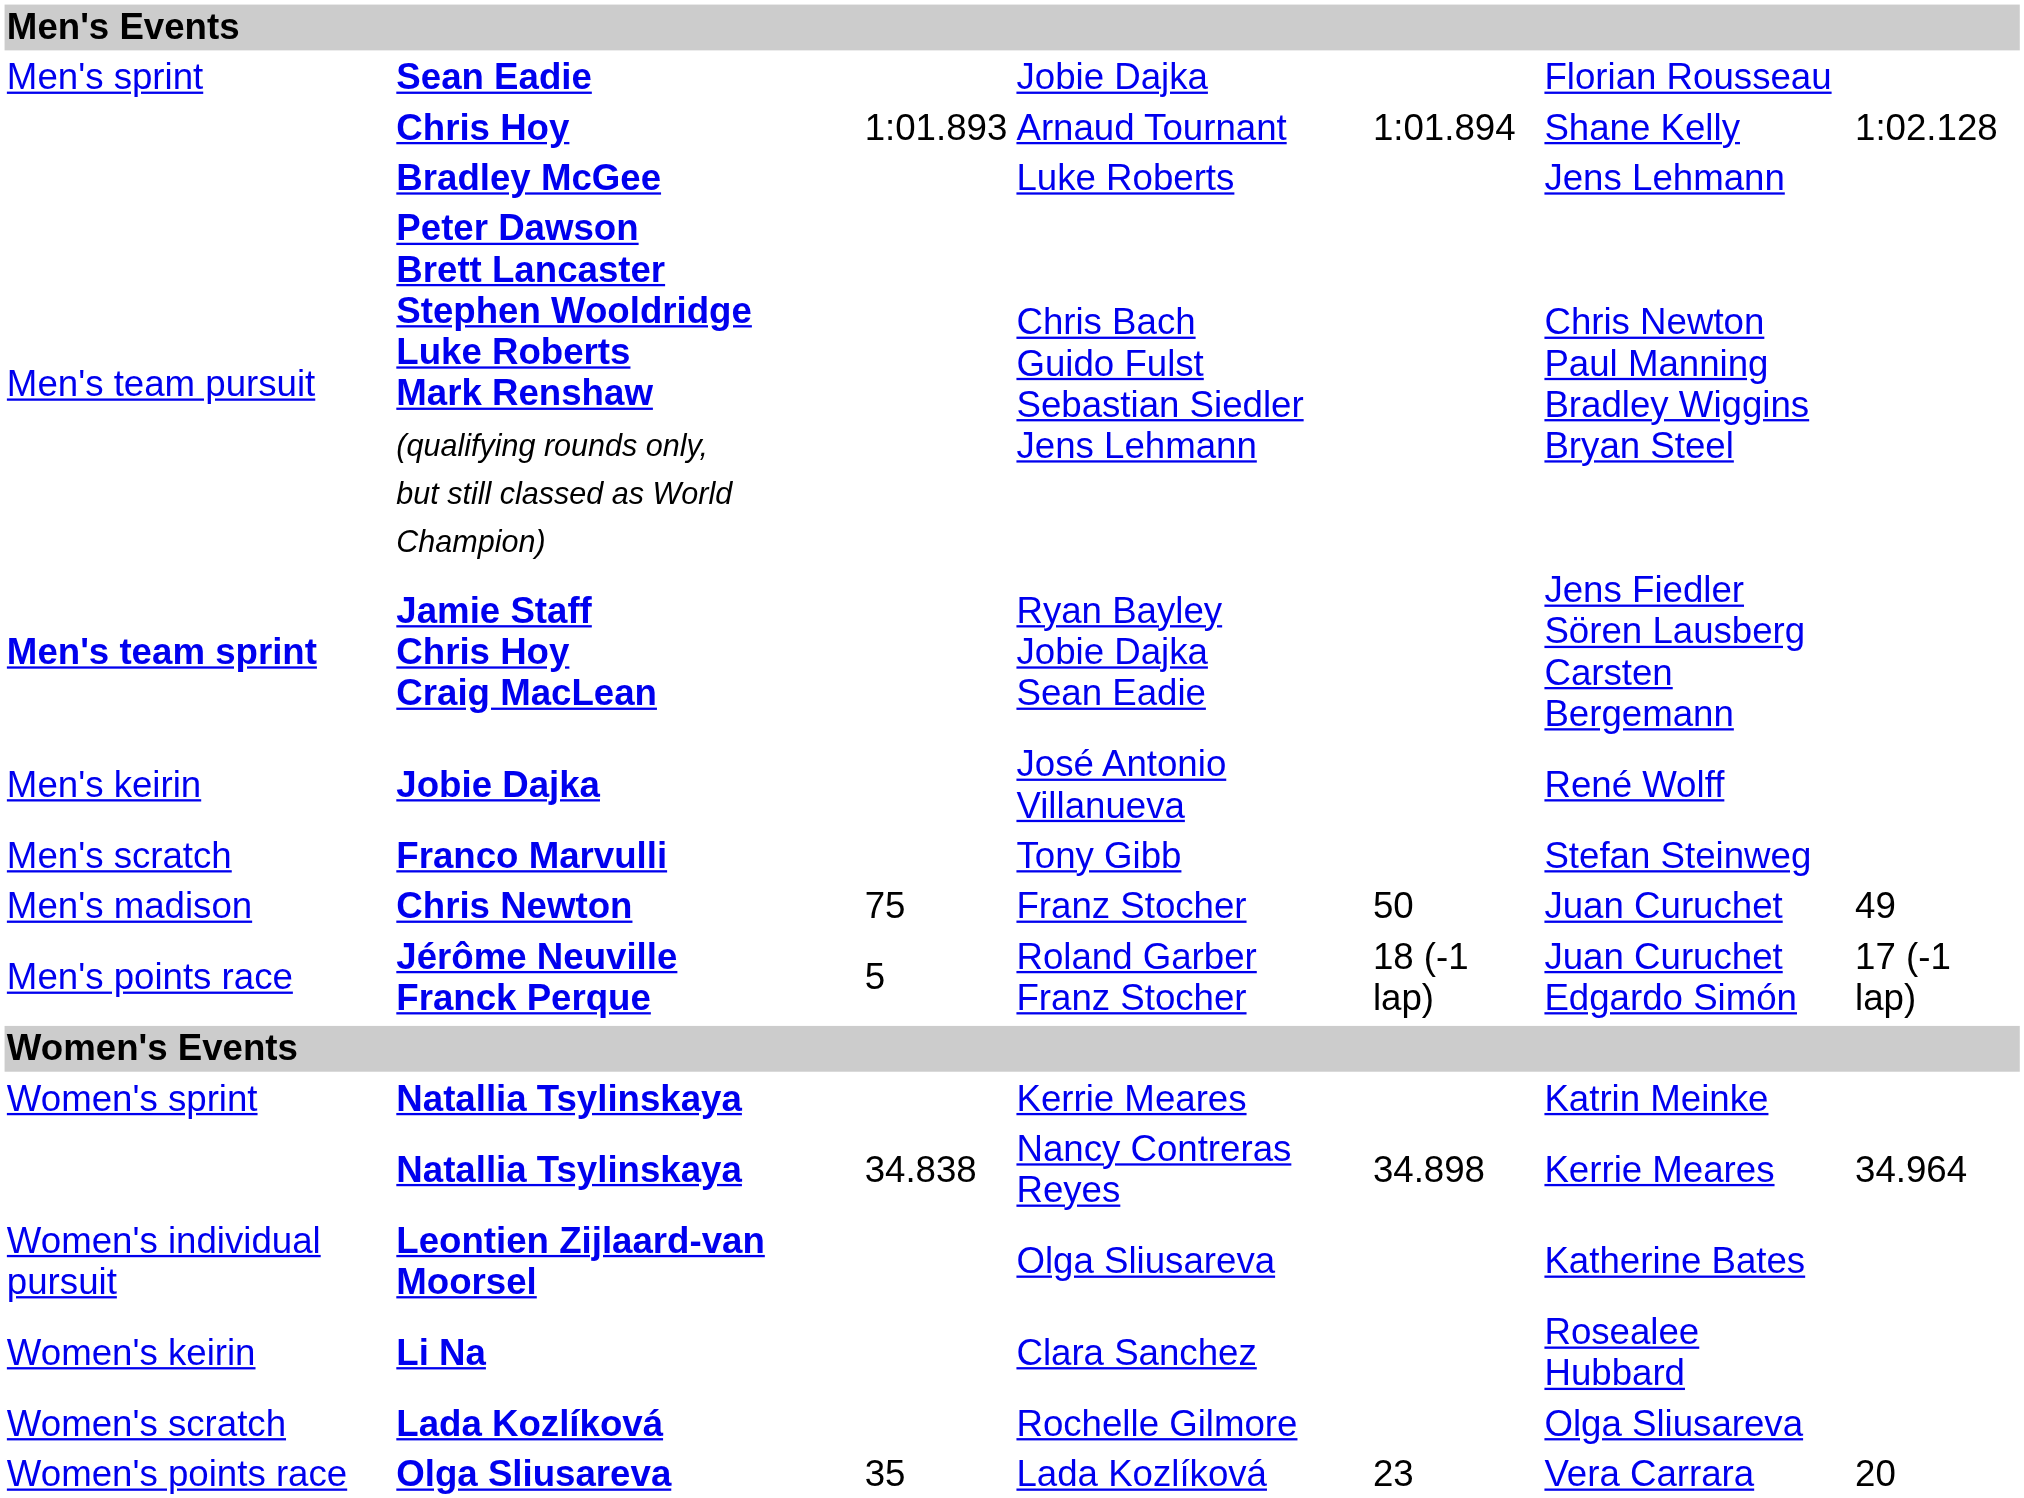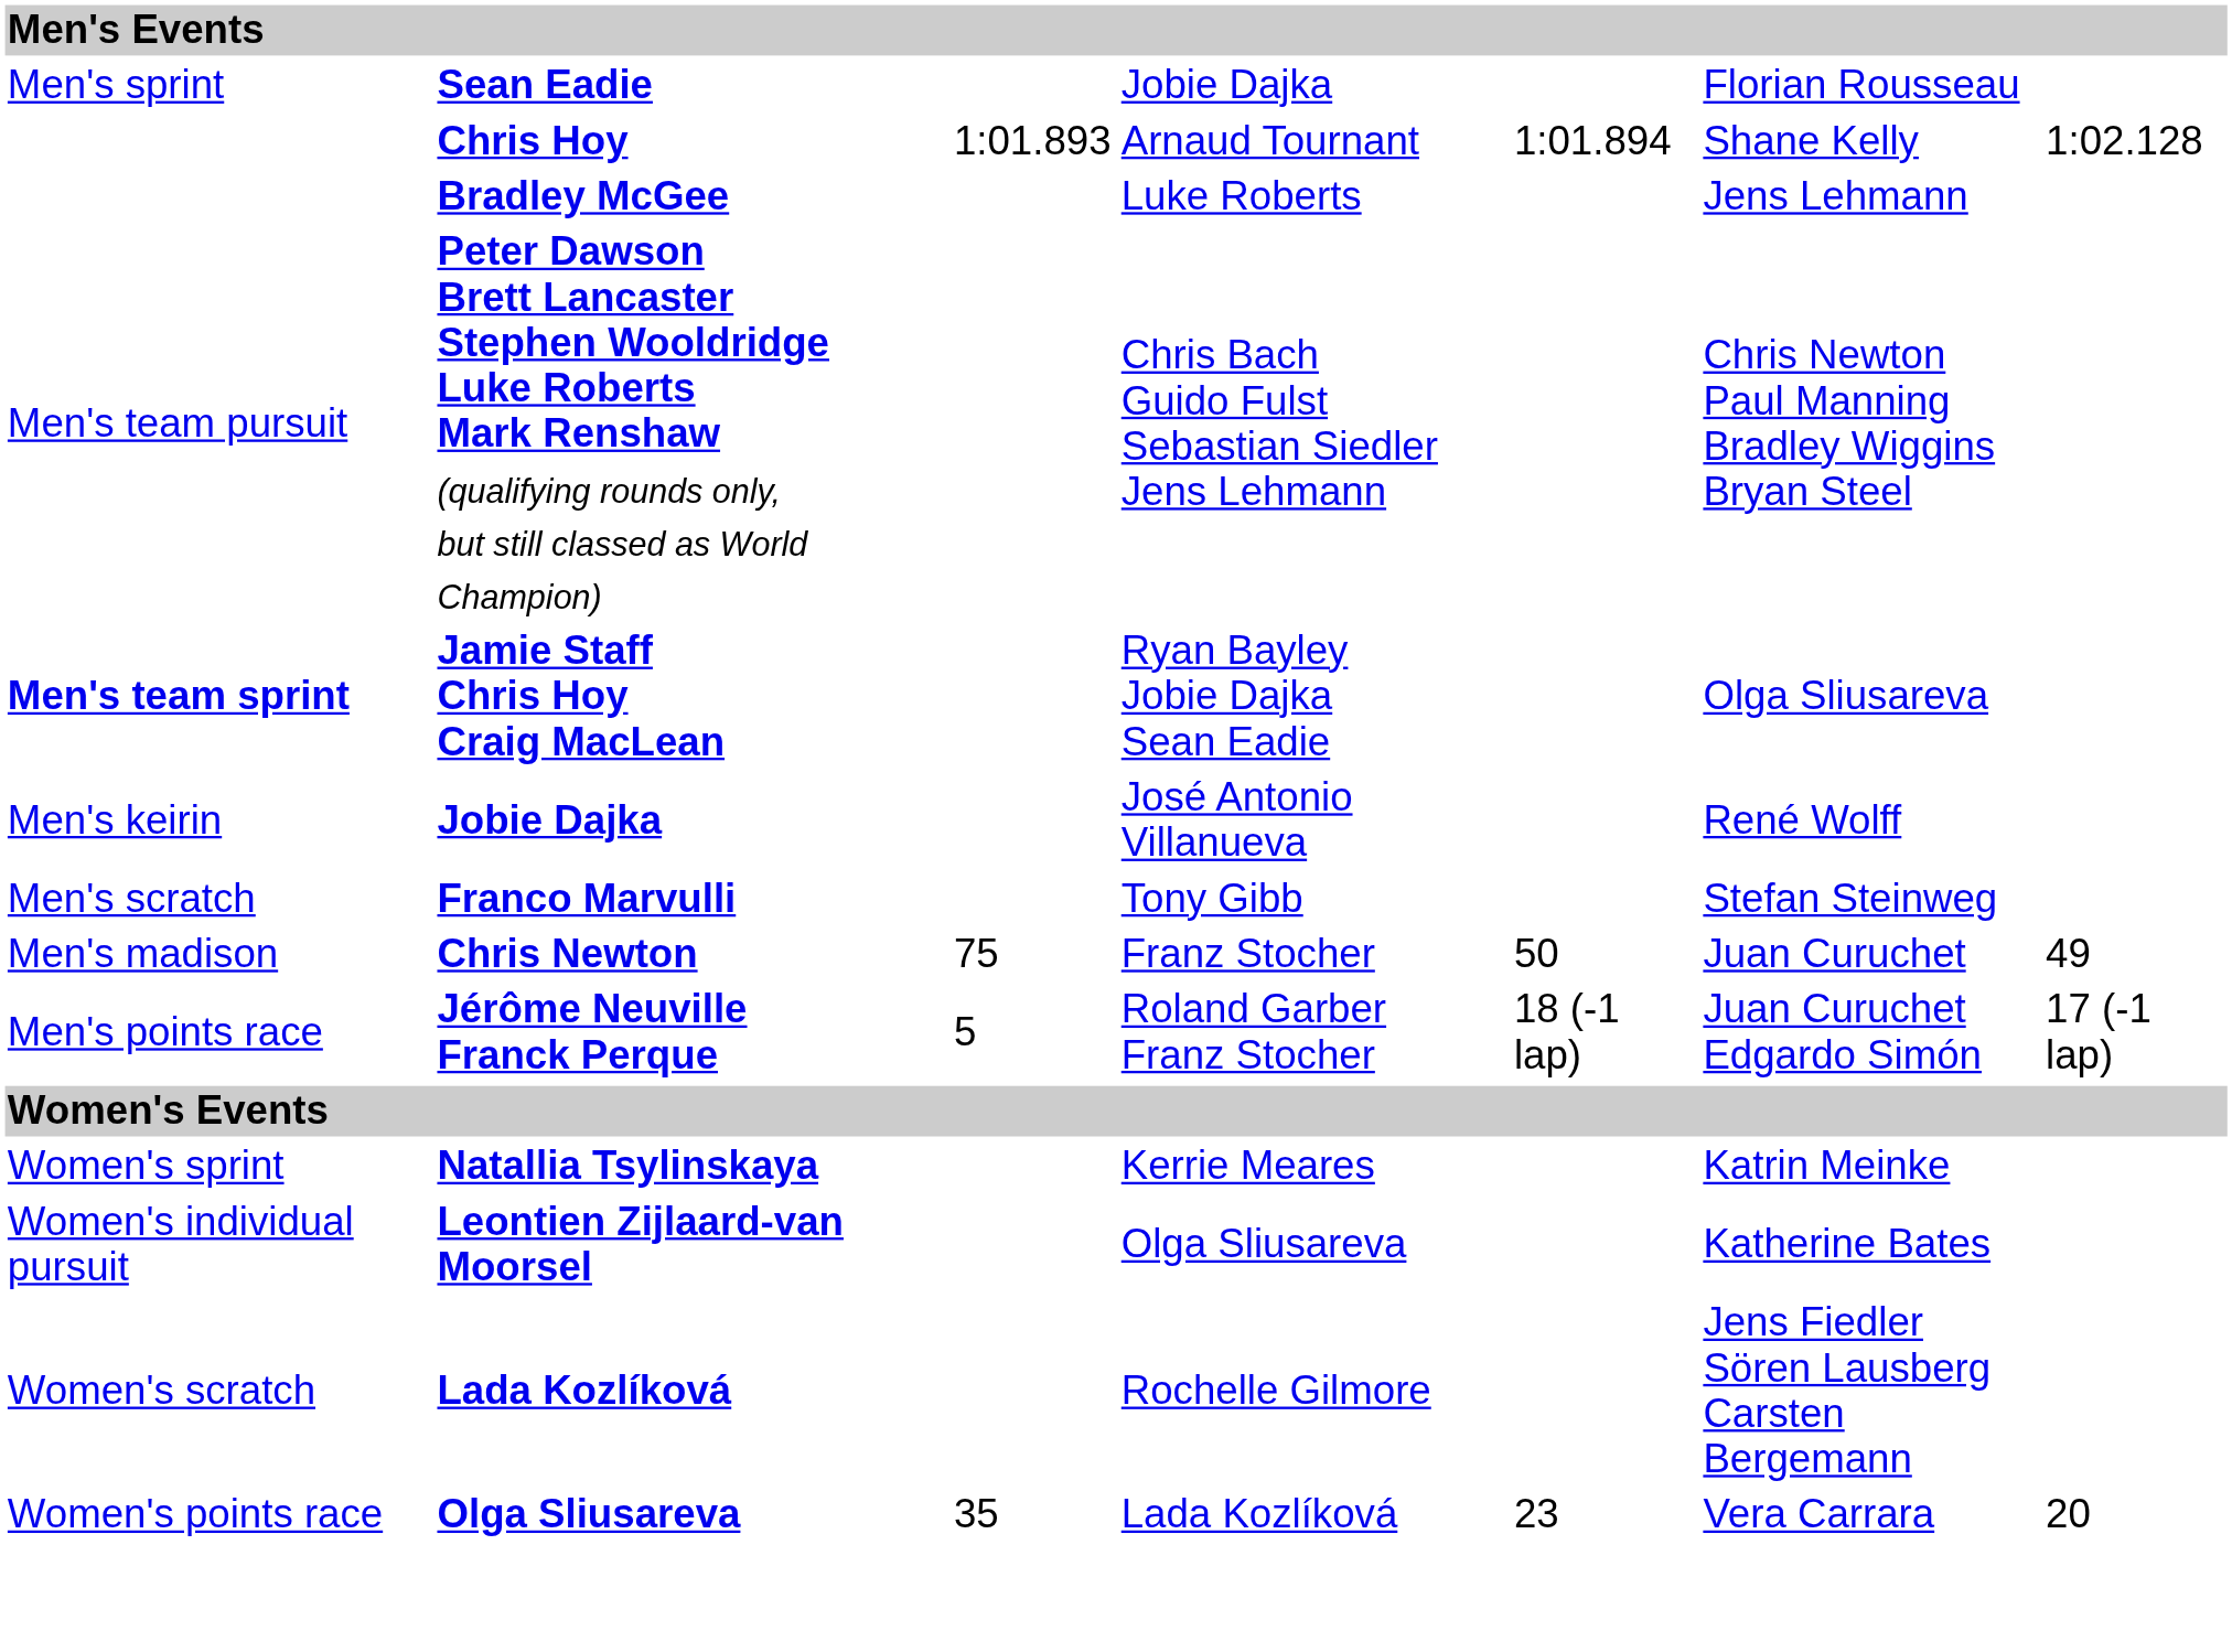 <table>
 <tr bgcolor="#cccccc">
 <td colspan=7><strong>Men's Events</strong></td>
 </tr>
 <tr>
 <td><a href='#'>Men's sprint</a> <br></td>
 <td><strong><a href='#'>Sean Eadie</a></strong><br></td>
 <td></td>
 <td><a href='#'>Jobie Dajka</a><br></td>
 <td></td>
 <td><a href='#'>Florian Rousseau</a><br></td>
 <td></td>
 </tr>
 <tr>
 <td><br></td>
 <td><strong><a href='#'>Chris Hoy</a></strong><br></td>
 <td>1:01.893</td>
 <td><a href='#'>Arnaud Tournant</a><br></td>
 <td>1:01.894</td>
 <td><a href='#'>Shane Kelly</a><br></td>
 <td>1:02.128</td>
 </tr>
 <tr>
 <td><br></td>
 <td><strong><a href='#'>Bradley McGee</a></strong><br></td>
 <td></td>
 <td><a href='#'>Luke Roberts</a><br></td>
 <td></td>
 <td><a href='#'>Jens Lehmann</a><br></td>
 <td></td>
 </tr>
 <tr>
 <td><a href='#'>Men's team pursuit</a><br></td>
 <td><strong><a href='#'>Peter Dawson</a><br><a href='#'>Brett Lancaster</a><br><a href='#'>Stephen Wooldridge</a><br><a href='#'>Luke Roberts</a><br><a href='#'>Mark Renshaw</a></strong> <br><sub><em>(qualifying rounds only, <br>but still classed as World Champion)</em></sub><br></td>
 <td></td>
 <td><a href='#'>Chris Bach</a><br><a href='#'>Guido Fulst</a><br><a href='#'>Sebastian Siedler</a><br><a href='#'>Jens Lehmann</a><br></td>
 <td></td>
 <td><a href='#'>Chris Newton</a><br><a href='#'>Paul Manning</a><br><a href='#'>Bradley Wiggins</a><br><a href='#'>Bryan Steel</a><br></td>
 <td></td>
 </tr>
 <tr>
 <td><strong><a href='#'>Men's team sprint</a><br></strong></td>
 <td><strong><a href='#'>Jamie Staff</a><br><a href='#'>Chris Hoy</a><br><a href='#'>Craig MacLean</a></strong><br></td>
 <td></td>
 <td><a href='#'>Ryan Bayley</a><br><a href='#'>Jobie Dajka</a><br><a href='#'>Sean Eadie</a><br></td>
 <td></td>
-<td><a href='#'>Jens Fiedler</a><br><a href='#'>Sören Lausberg</a><br><a href='#'>Carsten Bergemann</a><br></td>
+<td><a href='#'>Olga Sliusareva</a><br></td>
 <td></td>
 </tr>
 <tr>
 <td><a href='#'>Men's keirin</a><br></td>
 <td><strong><a href='#'>Jobie Dajka</a></strong><br></td>
 <td></td>
 <td><a href='#'>José Antonio Villanueva</a><br></td>
 <td></td>
 <td><a href='#'>René Wolff</a><br></td>
 <td></td>
 </tr>
 <tr>
 <td><a href='#'>Men's scratch</a><br></td>
 <td><strong><a href='#'>Franco Marvulli</a></strong><br></td>
 <td></td>
 <td><a href='#'>Tony Gibb</a><br></td>
 <td></td>
 <td><a href='#'>Stefan Steinweg</a><br></td>
 <td></td>
 </tr>
 <tr>
 <td><a href='#'>Men's madison</a><br></td>
 <td><strong><a href='#'>Chris Newton</a></strong><br></td>
 <td>75</td>
 <td><a href='#'>Franz Stocher</a><br></td>
 <td>50</td>
 <td><a href='#'>Juan Curuchet</a><br></td>
 <td>49</td>
 </tr>
 <tr>
 <td><a href='#'>Men's points race</a><br></td>
 <td><strong><a href='#'>Jérôme Neuville</a></strong><br><strong><a href='#'>Franck Perque</a></strong><br></td>
 <td>5</td>
 <td><a href='#'>Roland Garber</a><br><a href='#'>Franz Stocher</a><br></td>
 <td>18 (-1 lap)</td>
 <td><a href='#'>Juan Curuchet</a><br><a href='#'>Edgardo Simón</a><br></td>
 <td>17 (-1 lap)</td>
 </tr>
 <tr bgcolor="#cccccc">
 <td colspan=7><strong>Women's Events</strong></td>
 </tr>
 <tr>
 <td><a href='#'>Women's sprint</a> <br></td>
 <td><strong><a href='#'>Natallia Tsylinskaya</a></strong><br></td>
 <td></td>
 <td><a href='#'>Kerrie Meares</a><br></td>
 <td></td>
 <td><a href='#'>Katrin Meinke</a><br></td>
 <td></td>
 </tr>
 <tr>
-<td><br></td>
-<td><strong><a href='#'>Natallia Tsylinskaya</a></strong><br></td>
-<td>34.838</td>
-<td><a href='#'>Nancy Contreras Reyes</a><br></td>
-<td>34.898</td>
-<td><a href='#'>Kerrie Meares</a><br></td>
-<td>34.964</td>
-</tr>
-<tr>
 <td><a href='#'>Women's individual pursuit</a><br></td>
 <td><strong><a href='#'>Leontien Zijlaard-van Moorsel</a></strong><br></td>
 <td></td>
 <td><a href='#'>Olga Sliusareva</a><br></td>
 <td></td>
 <td><a href='#'>Katherine Bates</a><br></td>
 <td></td>
 </tr>
 <tr>
-<td><a href='#'>Women's keirin</a><br></td>
-<td><strong><a href='#'>Li Na</a></strong><br></td>
-<td></td>
-<td><a href='#'>Clara Sanchez</a><br></td>
-<td></td>
-<td><a href='#'>Rosealee Hubbard</a><br></td>
-<td></td>
-</tr>
-<tr>
 <td><a href='#'>Women's scratch</a><br></td>
 <td><strong><a href='#'>Lada Kozlíková</a></strong><br></td>
 <td></td>
 <td><a href='#'>Rochelle Gilmore</a><br></td>
 <td></td>
-<td><a href='#'>Olga Sliusareva</a><br></td>
+<td><a href='#'>Jens Fiedler</a><br><a href='#'>Sören Lausberg</a><br><a href='#'>Carsten Bergemann</a><br></td>
 <td></td>
 </tr>
 <tr>
 <td><a href='#'>Women's points race</a><br></td>
 <td><strong><a href='#'>Olga Sliusareva</a></strong><br></td>
 <td>35</td>
 <td><a href='#'>Lada Kozlíková</a><br></td>
 <td>23</td>
 <td><a href='#'>Vera Carrara</a><br></td>
 <td>20</td>
 </tr>
 <tr>
 </tr>
 </table>
